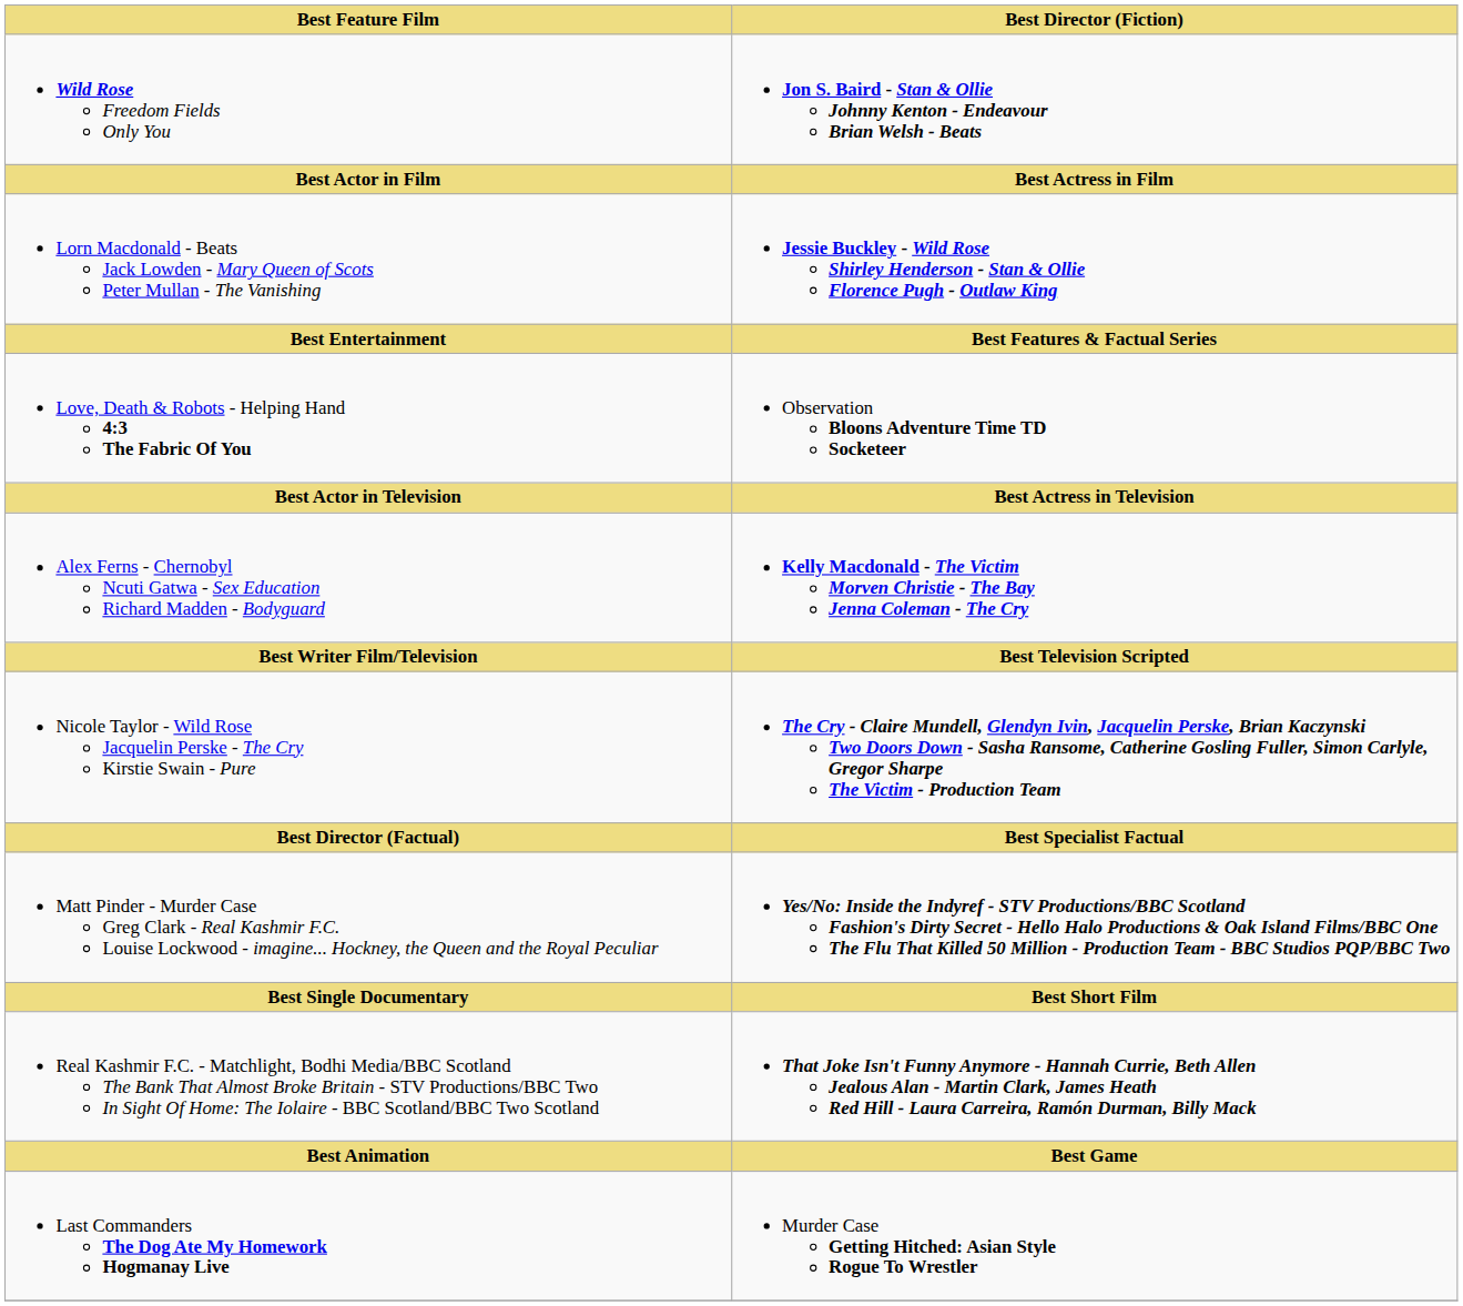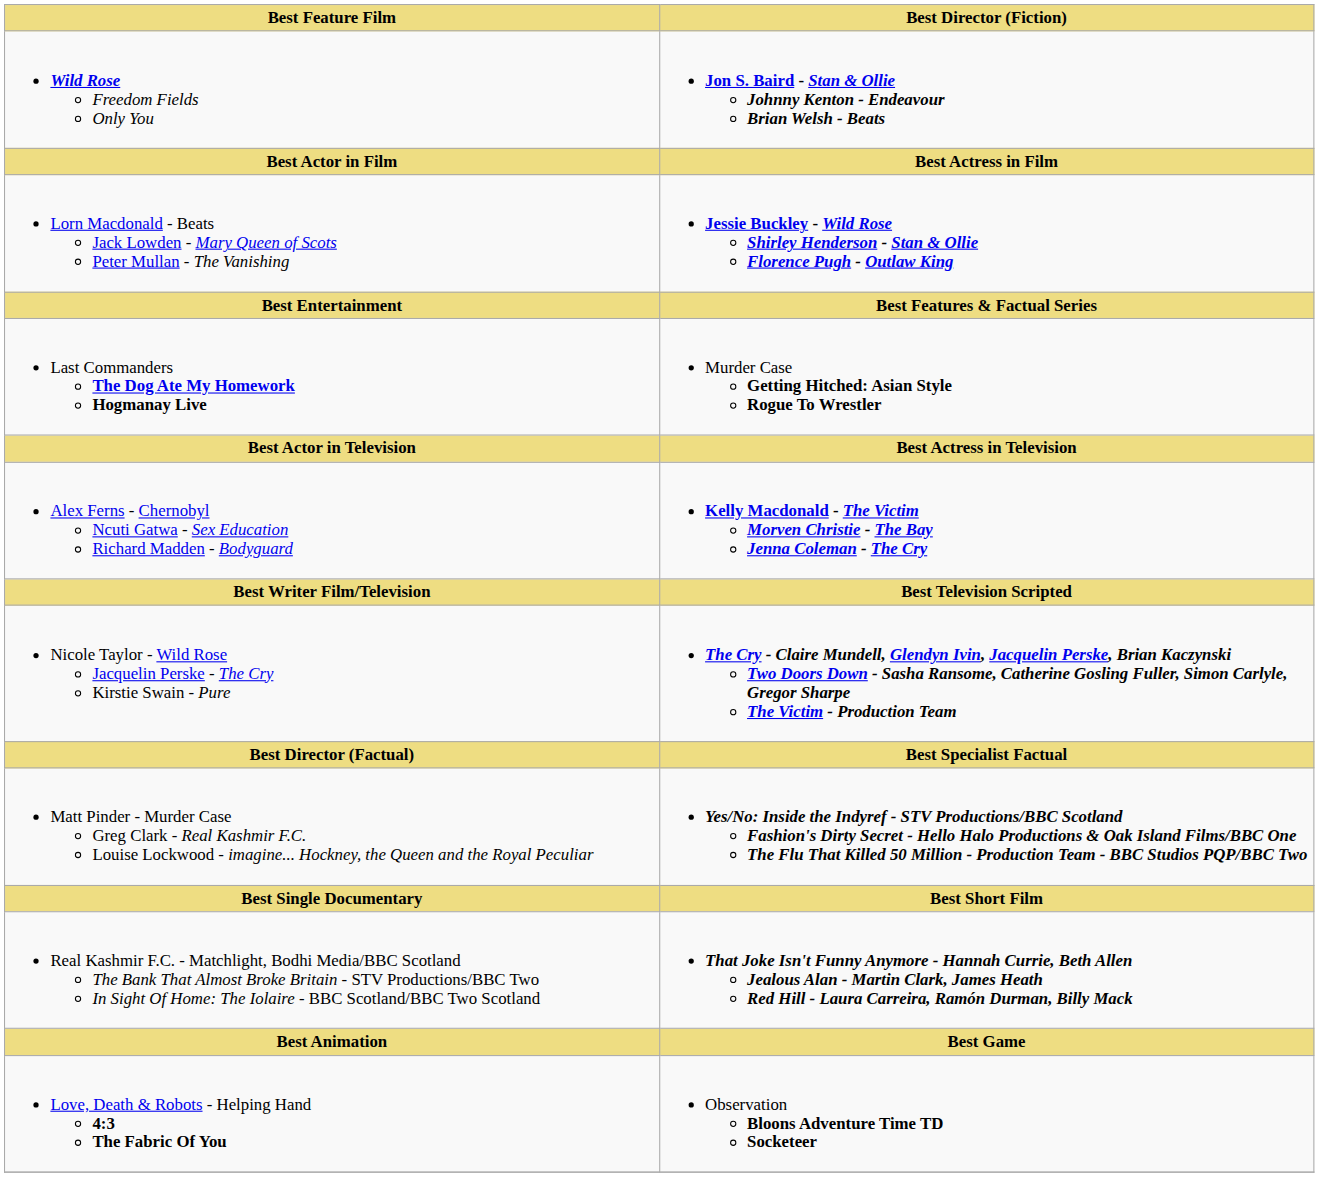 <table class=wikitable>
 <tr>
 <th style="background:#EEDD82; width:50%">Best Feature Film</th>
 <th style="background:#EEDD82; width:50%">Best Director (Fiction)</th>
 </tr>
 <tr>
 <td valign="top"><br><ul><li><strong><em><a href='#'>Wild Rose</a></em></strong><ul><li><em>Freedom Fields</em></li><li><em>Only You</em></li></ul></li></ul></td>
 <td valign="top"><br><ul><li><strong><a href='#'>Jon S. Baird</a> - <em><a href='#'>Stan & Ollie</a><strong><em><ul><li>Johnny Kenton - </em>Endeavour<em></li><li>Brian Welsh - </em>Beats<em></li></ul></li></ul></td>
 </tr>
 <tr>
 <th style="background:#EEDD82; width:50%">Best Actor in Film</th>
 <th style="background:#EEDD82; width:50%">Best Actress in Film</th>
 </tr>
 <tr>
 <td valign="top"><br><ul><li></strong><a href='#'>Lorn Macdonald</a> - </em>Beats</em></strong><ul><li><a href='#'>Jack Lowden</a> - <em><a href='#'>Mary Queen of Scots</a></em></li><li><a href='#'>Peter Mullan</a> - <em>The Vanishing</em></li></ul></li></ul></td>
 <td valign="top"><br><ul><li><strong><a href='#'>Jessie Buckley</a> - <em><a href='#'>Wild Rose</a><strong><em><ul><li><a href='#'>Shirley Henderson</a> - </em><a href='#'>Stan & Ollie</a><em></li><li><a href='#'>Florence Pugh</a> - </em><a href='#'>Outlaw King</a><em></li></ul></li></ul></td>
 </tr>
 <tr>
 <th style="background:#EEDD82; width:50%">Best Entertainment</th>
 <th style="background:#EEDD82; width:50%">Best Features & Factual Series</th>
 </tr>
 <tr>
-<td valign="top"><br><ul><li></em></strong><a href='#'>Love, Death & Robots</a> - Helping Hand<strong><em><ul><li></em>4:3<em></li><li></em>The Fabric Of You<em></li></ul></li></ul></td>
-<td valign="top"><br><ul><li></strong>Observation<strong><ul><li>Bloons Adventure Time TD</li><li>Socketeer</li></ul></li></ul></td>
+<td valign="top"><br><ul><li></em></strong>Last Commanders<strong><em><ul><li></em><a href='#'>The Dog Ate My Homework</a><em></li><li></em>Hogmanay Live<em></li></ul></li></ul></td>
+<td valign="top"><br><ul><li></em></strong>Murder Case<strong><em><ul><li></em>Getting Hitched: Asian Style<em></li><li></em>Rogue To Wrestler<em></li></ul></li></ul></td>
 </tr>
 <tr>
 <th style="background:#EEDD82; width:50%">Best Actor in Television</th>
 <th style="background:#EEDD82; width:50%">Best Actress in Television</th>
 </tr>
 <tr>
 <td valign="top"><br><ul><li></strong><a href='#'>Alex Ferns</a> - </em><a href='#'>Chernobyl</a></em></strong><ul><li><a href='#'>Ncuti Gatwa</a> - <em><a href='#'>Sex Education</a></em></li><li><a href='#'>Richard Madden</a> - <em><a href='#'>Bodyguard</a></em></li></ul></li></ul></td>
 <td valign="top"><br><ul><li><strong><a href='#'>Kelly Macdonald</a> - <em><a href='#'>The Victim</a><strong><em><ul><li><a href='#'>Morven Christie</a> - </em><a href='#'>The Bay</a><em></li><li><a href='#'>Jenna Coleman</a> - </em><a href='#'>The Cry</a><em></li></ul></li></ul></td>
 </tr>
 <tr>
 <th style="background:#EEDD82; width:50%">Best Writer Film/Television</th>
 <th style="background:#EEDD82; width:50%">Best Television Scripted</th>
 </tr>
 <tr>
 <td valign="top"><br><ul><li></strong>Nicole Taylor - </em><a href='#'>Wild Rose</a></em></strong><ul><li><a href='#'>Jacquelin Perske</a> - <em><a href='#'>The Cry</a></em></li><li>Kirstie Swain - <em>Pure</em></li></ul></li></ul></td>
 <td valign="top"><br><ul><li><strong><em><a href='#'>The Cry</a><em> - Claire Mundell, <a href='#'>Glendyn Ivin</a>, <a href='#'>Jacquelin Perske</a>, Brian Kaczynski<strong><ul><li></em><a href='#'>Two Doors Down</a><em> - Sasha Ransome, Catherine Gosling Fuller, Simon Carlyle, Gregor Sharpe</li><li></em><a href='#'>The Victim</a><em> - Production Team</li></ul></li></ul></td>
 </tr>
 <tr>
 <th style="background:#EEDD82; width:50%">Best Director (Factual)</th>
 <th style="background:#EEDD82; width:50%">Best Specialist Factual</th>
 </tr>
 <tr>
 <td valign="top"><br><ul><li></strong>Matt Pinder - </em>Murder Case</em></strong><ul><li>Greg Clark - <em>Real Kashmir F.C.</em></li><li>Louise Lockwood - <em>imagine... Hockney, the Queen and the Royal Peculiar</em></li></ul></li></ul></td>
 <td valign="top"><br><ul><li><strong><em>Yes/No: Inside the Indyref<em> - STV Productions/BBC Scotland<strong><ul><li></em>Fashion's Dirty Secret<em> - Hello Halo Productions & Oak Island Films/BBC One</li><li></em>The Flu That Killed 50 Million<em> - Production Team - BBC Studios PQP/BBC Two</li></ul></li></ul></td>
 </tr>
 <tr>
 <th style="background:#EEDD82; width:50%">Best Single Documentary</th>
 <th style="background:#EEDD82; width:50%">Best Short Film</th>
 </tr>
 <tr>
 <td valign="top"><br><ul><li></em></strong>Real Kashmir F.C.</em> - Matchlight, Bodhi Media/BBC Scotland</strong><ul><li><em>The Bank That Almost Broke Britain</em> - STV Productions/BBC Two</li><li><em>In Sight Of Home: The Iolaire</em> - BBC Scotland/BBC Two Scotland</li></ul></li></ul></td>
 <td valign="top"><br><ul><li><strong><em>That Joke Isn't Funny Anymore<em> - Hannah Currie, Beth Allen<strong><ul><li></em>Jealous Alan<em> - Martin Clark, James Heath</li><li></em>Red Hill<em> - Laura Carreira, Ramón Durman, Billy Mack</li></ul></li></ul></td>
 </tr>
 <tr>
 <th style="background:#EEDD82; width:50%">Best Animation</th>
 <th style="background:#EEDD82; width:50%">Best Game</th>
 </tr>
 <tr>
-<td valign="top"><br><ul><li></em></strong>Last Commanders<strong><em><ul><li></em><a href='#'>The Dog Ate My Homework</a><em></li><li></em>Hogmanay Live<em></li></ul></li></ul></td>
-<td valign="top"><br><ul><li></em></strong>Murder Case<strong><em><ul><li></em>Getting Hitched: Asian Style<em></li><li></em>Rogue To Wrestler<em></li></ul></li></ul></td>
+<td valign="top"><br><ul><li></em></strong><a href='#'>Love, Death & Robots</a> - Helping Hand<strong><em><ul><li></em>4:3<em></li><li></em>The Fabric Of You<em></li></ul></li></ul></td>
+<td valign="top"><br><ul><li></strong>Observation<strong><ul><li>Bloons Adventure Time TD</li><li>Socketeer</li></ul></li></ul></td>
 </tr>
 <tr>
 </tr>
 </table>
